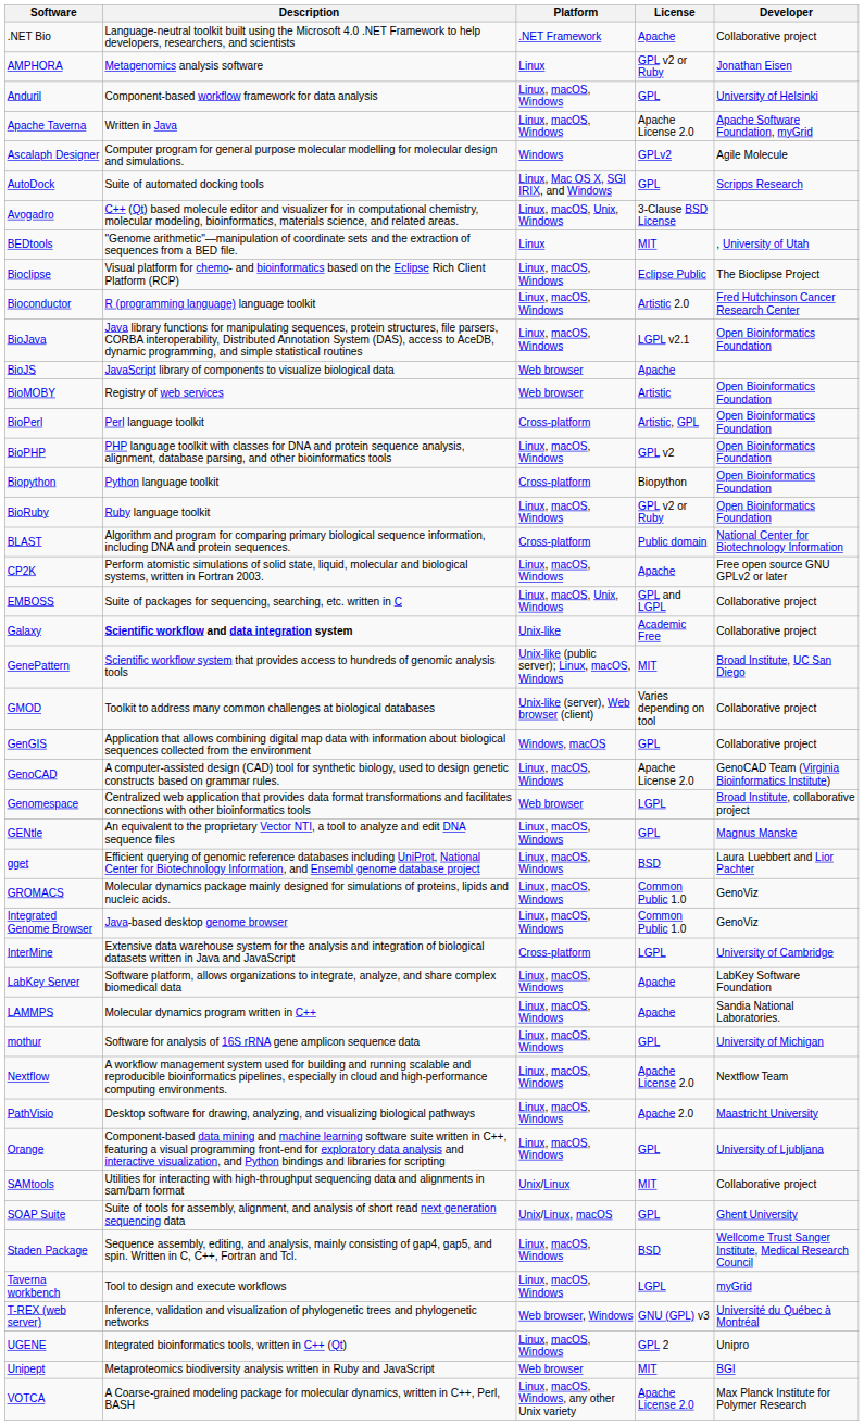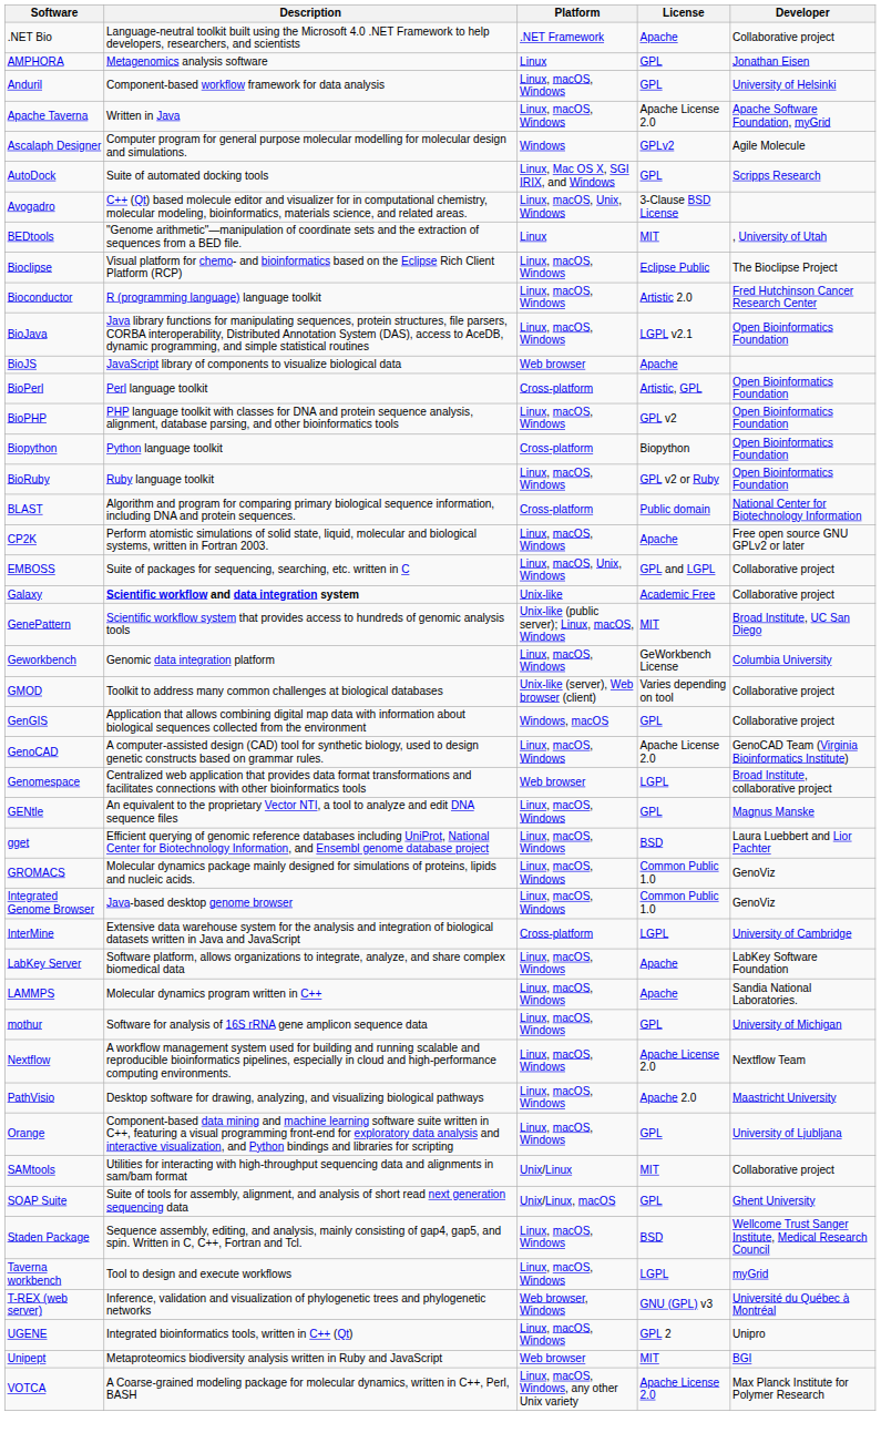 <table class="wikitable sortable">
 <tr>
 <th>Software</th>
 <th>Description</th>
 <th>Platform</th>
 <th>License</th>
 <th>Developer</th>
 </tr>
 <tr>
 <td>.NET Bio</td>
 <td>Language-neutral toolkit built using the Microsoft 4.0 .NET Framework to help developers, researchers, and scientists</td>
 <td><a href='#'>.NET Framework</a></td>
 <td><a href='#'>Apache</a></td>
 <td>Collaborative project</td>
 </tr>
 <tr>
 <td><a href='#'>AMPHORA</a></td>
 <td><a href='#'>Metagenomics</a> analysis software</td>
 <td><a href='#'>Linux</a></td>
-<td><a href='#'>GPL</a> v2 or <a href='#'>Ruby</a></td>
+<td><a href='#'>GPL</a></td>
 <td><a href='#'>Jonathan Eisen</a></td>
 </tr>
 <tr>
 <td><a href='#'>Anduril</a></td>
 <td>Component-based <a href='#'>workflow</a> framework for data analysis</td>
 <td><a href='#'>Linux</a>, <a href='#'>macOS</a>, <a href='#'>Windows</a></td>
 <td><a href='#'>GPL</a></td>
 <td><a href='#'>University of Helsinki</a></td>
 </tr>
 <tr>
 <td><a href='#'>Apache Taverna</a></td>
 <td>Written in <a href='#'>Java</a></td>
 <td><a href='#'>Linux</a>, <a href='#'>macOS</a>, <a href='#'>Windows</a></td>
 <td>Apache License 2.0</td>
 <td><a href='#'>Apache Software Foundation</a>, <a href='#'>myGrid</a></td>
 </tr>
 <tr>
 <td><a href='#'>Ascalaph Designer</a></td>
 <td>Computer program for general purpose molecular modelling for molecular design and simulations.</td>
 <td><a href='#'>Windows</a></td>
 <td><a href='#'>GPLv2</a></td>
 <td>Agile Molecule</td>
 </tr>
 <tr>
 <td><a href='#'>AutoDock</a></td>
 <td>Suite of automated docking tools</td>
 <td><a href='#'>Linux</a>, <a href='#'>Mac OS X</a>, <a href='#'>SGI IRIX</a>, and <a href='#'>Windows</a></td>
 <td><a href='#'>GPL</a></td>
 <td><a href='#'>Scripps Research</a></td>
 </tr>
 <tr>
 <td><a href='#'>Avogadro</a></td>
 <td><a href='#'>C++</a> (<a href='#'>Qt</a>) based molecule editor and visualizer for in computational chemistry, molecular modeling, bioinformatics, materials science, and related areas.</td>
 <td><a href='#'>Linux</a>, <a href='#'>macOS</a>, <a href='#'>Unix</a>, <a href='#'>Windows</a></td>
 <td>3-Clause <a href='#'>BSD License</a></td>
 <td></td>
 </tr>
 <tr>
 <td><a href='#'>BEDtools</a></td>
 <td>"Genome arithmetic"—manipulation of coordinate sets and the extraction of sequences from a BED file.</td>
 <td><a href='#'>Linux</a></td>
 <td><a href='#'>MIT</a></td>
 <td>, <a href='#'>University of Utah</a></td>
 </tr>
 <tr>
 <td><a href='#'>Bioclipse</a></td>
 <td>Visual platform for <a href='#'>chemo</a>- and <a href='#'>bioinformatics</a> based on the <a href='#'>Eclipse</a> Rich Client Platform (RCP)</td>
 <td><a href='#'>Linux</a>, <a href='#'>macOS</a>, <a href='#'>Windows</a></td>
 <td><a href='#'>Eclipse Public</a></td>
 <td>The Bioclipse Project</td>
 </tr>
 <tr>
 <td><a href='#'>Bioconductor</a></td>
 <td><a href='#'>R (programming language)</a> language toolkit</td>
 <td><a href='#'>Linux</a>, <a href='#'>macOS</a>, <a href='#'>Windows</a></td>
 <td><a href='#'>Artistic</a> 2.0</td>
 <td><a href='#'>Fred Hutchinson Cancer Research Center</a></td>
 </tr>
 <tr>
 <td><a href='#'>BioJava</a></td>
 <td><a href='#'>Java</a> library functions for manipulating sequences, protein structures, file parsers, CORBA interoperability, Distributed Annotation System (DAS), access to AceDB, dynamic programming, and simple statistical routines</td>
 <td><a href='#'>Linux</a>, <a href='#'>macOS</a>, <a href='#'>Windows</a></td>
 <td><a href='#'>LGPL</a> v2.1</td>
 <td><a href='#'>Open Bioinformatics Foundation</a></td>
 </tr>
 <tr>
 <td><a href='#'>BioJS</a></td>
 <td><a href='#'>JavaScript</a> library of components to visualize biological data</td>
 <td><a href='#'>Web browser</a></td>
 <td><a href='#'>Apache</a></td>
 <td></td>
 </tr>
 <tr>
-<td><a href='#'>BioMOBY</a></td>
-<td>Registry of <a href='#'>web services</a></td>
-<td><a href='#'>Web browser</a></td>
-<td><a href='#'>Artistic</a></td>
-<td><a href='#'>Open Bioinformatics Foundation</a></td>
-</tr>
-<tr>
 <td><a href='#'>BioPerl</a></td>
 <td><a href='#'>Perl</a> language toolkit</td>
 <td><a href='#'>Cross-platform</a></td>
 <td><a href='#'>Artistic</a>, <a href='#'>GPL</a></td>
 <td><a href='#'>Open Bioinformatics Foundation</a></td>
 </tr>
 <tr>
 <td><a href='#'>BioPHP</a></td>
 <td><a href='#'>PHP</a> language toolkit with classes for DNA and protein sequence analysis, alignment, database parsing, and other bioinformatics tools</td>
 <td><a href='#'>Linux</a>, <a href='#'>macOS</a>, <a href='#'>Windows</a></td>
 <td><a href='#'>GPL</a> v2</td>
 <td><a href='#'>Open Bioinformatics Foundation</a></td>
 </tr>
 <tr>
 <td><a href='#'>Biopython</a></td>
 <td><a href='#'>Python</a> language toolkit</td>
 <td><a href='#'>Cross-platform</a></td>
 <td>Biopython</td>
 <td><a href='#'>Open Bioinformatics Foundation</a></td>
 </tr>
 <tr>
 <td><a href='#'>BioRuby</a></td>
 <td><a href='#'>Ruby</a> language toolkit</td>
 <td><a href='#'>Linux</a>, <a href='#'>macOS</a>, <a href='#'>Windows</a></td>
 <td><a href='#'>GPL</a> v2 or <a href='#'>Ruby</a></td>
 <td><a href='#'>Open Bioinformatics Foundation</a></td>
 </tr>
 <tr>
 <td><a href='#'>BLAST</a></td>
 <td>Algorithm and program for comparing primary biological sequence information, including DNA and protein sequences.</td>
 <td><a href='#'>Cross-platform</a></td>
 <td><a href='#'>Public domain</a></td>
 <td><a href='#'>National Center for Biotechnology Information</a></td>
 </tr>
 <tr>
 <td><a href='#'>CP2K</a></td>
 <td>Perform atomistic simulations of solid state, liquid, molecular and biological systems, written in Fortran 2003.</td>
 <td><a href='#'>Linux</a>, <a href='#'>macOS</a>, <a href='#'>Windows</a></td>
 <td><a href='#'>Apache</a></td>
 <td>Free open source GNU GPLv2 or later</td>
 </tr>
 <tr>
 <td><a href='#'>EMBOSS</a></td>
 <td>Suite of packages for sequencing, searching, etc. written in <a href='#'>C</a></td>
 <td><a href='#'>Linux</a>, <a href='#'>macOS</a>, <a href='#'>Unix</a>, <a href='#'>Windows</a></td>
 <td><a href='#'>GPL</a> and <a href='#'>LGPL</a></td>
 <td>Collaborative project</td>
 </tr>
 <tr>
 <td><a href='#'>Galaxy</a></td>
 <td><strong><a href='#'>Scientific workflow</a> and <a href='#'>data integration</a> system</strong></td>
 <td><a href='#'>Unix-like</a></td>
 <td><a href='#'>Academic Free</a></td>
 <td>Collaborative project</td>
 </tr>
 <tr>
 <td><a href='#'>GenePattern</a></td>
 <td><a href='#'>Scientific workflow system</a> that provides access to hundreds of genomic analysis tools</td>
 <td><a href='#'>Unix-like</a> (public server); <a href='#'>Linux</a>, <a href='#'>macOS</a>, <a href='#'>Windows</a></td>
 <td><a href='#'>MIT</a></td>
 <td><a href='#'>Broad Institute</a>, <a href='#'>UC San Diego</a></td>
+</tr>
+<tr>
+<td><a href='#'>Geworkbench</a></td>
+<td>Genomic <a href='#'>data integration</a> platform</td>
+<td><a href='#'>Linux</a>, <a href='#'>macOS</a>, <a href='#'>Windows</a></td>
+<td>GeWorkbench License</td>
+<td><a href='#'>Columbia University</a></td>
 </tr>
 <tr>
 <td><a href='#'>GMOD</a></td>
 <td>Toolkit to address many common challenges at biological databases</td>
 <td><a href='#'>Unix-like</a> (server), <a href='#'>Web browser</a> (client)</td>
 <td>Varies depending on tool</td>
 <td>Collaborative project</td>
 </tr>
 <tr>
 <td><a href='#'>GenGIS</a></td>
 <td>Application that allows combining digital map data with information about biological sequences collected from the environment</td>
 <td><a href='#'>Windows</a>, <a href='#'>macOS</a></td>
 <td><a href='#'>GPL</a></td>
 <td>Collaborative project</td>
 </tr>
 <tr>
 <td><a href='#'>GenoCAD</a></td>
 <td>A computer-assisted design (CAD) tool for synthetic biology, used to design genetic constructs based on grammar rules.</td>
 <td><a href='#'>Linux</a>, <a href='#'>macOS</a>, <a href='#'>Windows</a></td>
 <td>Apache License 2.0</td>
 <td>GenoCAD Team (<a href='#'>Virginia Bioinformatics Institute</a>)</td>
 </tr>
 <tr>
 <td><a href='#'>Genomespace</a></td>
 <td>Centralized web application that provides data format transformations and facilitates connections with other bioinformatics tools</td>
 <td><a href='#'>Web browser</a></td>
 <td><a href='#'>LGPL</a></td>
 <td><a href='#'>Broad Institute</a>, collaborative project</td>
 </tr>
 <tr>
 <td><a href='#'>GENtle</a></td>
 <td>An equivalent to the proprietary <a href='#'>Vector NTI</a>, a tool to analyze and edit <a href='#'>DNA</a> sequence files</td>
 <td><a href='#'>Linux</a>, <a href='#'>macOS</a>, <a href='#'>Windows</a></td>
 <td><a href='#'>GPL</a></td>
 <td><a href='#'>Magnus Manske</a></td>
 </tr>
 <tr>
 <td><a href='#'>gget</a></td>
 <td>Efficient querying of genomic reference databases including <a href='#'>UniProt</a>, <a href='#'>National Center for Biotechnology Information</a>, and <a href='#'>Ensembl genome database project</a></td>
 <td><a href='#'>Linux</a>, <a href='#'>macOS</a>, <a href='#'>Windows</a></td>
 <td><a href='#'>BSD</a></td>
 <td>Laura Luebbert and <a href='#'>Lior Pachter</a></td>
 </tr>
 <tr>
 <td><a href='#'>GROMACS</a></td>
 <td>Molecular dynamics package mainly designed for simulations of proteins, lipids and nucleic acids.</td>
 <td><a href='#'>Linux</a>, <a href='#'>macOS</a>, <a href='#'>Windows</a></td>
 <td><a href='#'>Common Public</a> 1.0</td>
 <td>GenoViz</td>
 </tr>
 <tr>
 <td><a href='#'>Integrated Genome Browser</a></td>
 <td><a href='#'>Java</a>-based desktop <a href='#'>genome browser</a></td>
 <td><a href='#'>Linux</a>, <a href='#'>macOS</a>, <a href='#'>Windows</a></td>
 <td><a href='#'>Common Public</a> 1.0</td>
 <td>GenoViz</td>
 </tr>
 <tr>
 <td><a href='#'>InterMine</a></td>
 <td>Extensive data warehouse system for the analysis and integration of biological datasets written in Java and JavaScript</td>
 <td><a href='#'>Cross-platform</a></td>
 <td><a href='#'>LGPL</a></td>
 <td><a href='#'>University of Cambridge</a></td>
 </tr>
 <tr>
 <td><a href='#'>LabKey Server</a></td>
 <td>Software platform, allows organizations to integrate, analyze, and share complex biomedical data</td>
 <td><a href='#'>Linux</a>, <a href='#'>macOS</a>, <a href='#'>Windows</a></td>
 <td><a href='#'>Apache</a></td>
 <td>LabKey Software Foundation</td>
 </tr>
 <tr>
 <td><a href='#'>LAMMPS</a></td>
 <td>Molecular dynamics program written in <a href='#'>C++</a></td>
 <td><a href='#'>Linux</a>, <a href='#'>macOS</a>, <a href='#'>Windows</a></td>
 <td><a href='#'>Apache</a></td>
 <td>Sandia National Laboratories.</td>
 </tr>
 <tr>
 <td><a href='#'>mothur</a></td>
 <td>Software for analysis of <a href='#'>16S rRNA</a> gene amplicon sequence data</td>
 <td><a href='#'>Linux</a>, <a href='#'>macOS</a>, <a href='#'>Windows</a></td>
 <td><a href='#'>GPL</a></td>
 <td><a href='#'>University of Michigan</a></td>
 </tr>
 <tr>
 <td><a href='#'>Nextflow</a></td>
 <td>A workflow management system used for building and running scalable and reproducible bioinformatics pipelines, especially in cloud and high-performance computing environments.</td>
 <td><a href='#'>Linux</a>, <a href='#'>macOS</a>, <a href='#'>Windows</a></td>
 <td><a href='#'>Apache License</a> 2.0</td>
 <td>Nextflow Team</td>
 </tr>
 <tr>
 <td><a href='#'>PathVisio</a></td>
 <td>Desktop software for drawing, analyzing, and visualizing biological pathways</td>
 <td><a href='#'>Linux</a>, <a href='#'>macOS</a>, <a href='#'>Windows</a></td>
 <td><a href='#'>Apache</a> 2.0</td>
 <td><a href='#'>Maastricht University</a></td>
 </tr>
 <tr>
 <td><a href='#'>Orange</a></td>
 <td>Component-based <a href='#'>data mining</a> and <a href='#'>machine learning</a> software suite written in C++, featuring a visual programming front-end for <a href='#'>exploratory data analysis</a> and <a href='#'>interactive visualization</a>, and <a href='#'>Python</a> bindings and libraries for scripting</td>
 <td><a href='#'>Linux</a>, <a href='#'>macOS</a>, <a href='#'>Windows</a></td>
 <td><a href='#'>GPL</a></td>
 <td><a href='#'>University of Ljubljana</a></td>
 </tr>
 <tr>
 <td><a href='#'>SAMtools</a></td>
 <td>Utilities for interacting with high-throughput sequencing data and alignments in sam/bam format</td>
 <td><a href='#'>Unix</a>/<a href='#'>Linux</a></td>
 <td><a href='#'>MIT</a></td>
 <td>Collaborative project</td>
 </tr>
 <tr>
 <td><a href='#'>SOAP Suite</a></td>
 <td>Suite of tools for assembly, alignment, and analysis of short read <a href='#'>next generation sequencing</a> data</td>
 <td><a href='#'>Unix</a>/<a href='#'>Linux</a>, <a href='#'>macOS</a></td>
 <td><a href='#'>GPL</a></td>
 <td><a href='#'>Ghent University</a></td>
 </tr>
 <tr>
 <td><a href='#'>Staden Package</a></td>
 <td>Sequence assembly, editing, and analysis, mainly consisting of gap4, gap5, and spin. Written in C, C++, Fortran and Tcl.</td>
 <td><a href='#'>Linux</a>, <a href='#'>macOS</a>, <a href='#'>Windows</a></td>
 <td><a href='#'>BSD</a></td>
 <td><a href='#'>Wellcome Trust Sanger Institute</a>, <a href='#'>Medical Research Council</a></td>
 </tr>
 <tr>
 <td><a href='#'>Taverna workbench</a></td>
 <td>Tool to design and execute workflows</td>
 <td><a href='#'>Linux</a>, <a href='#'>macOS</a>, <a href='#'>Windows</a></td>
 <td><a href='#'>LGPL</a></td>
 <td><a href='#'>myGrid</a></td>
 </tr>
 <tr>
 <td><a href='#'>T-REX (web server)</a></td>
 <td>Inference, validation and visualization of phylogenetic trees and phylogenetic networks</td>
 <td><a href='#'>Web browser</a>, <a href='#'>Windows</a></td>
 <td><a href='#'>GNU (GPL)</a> v3</td>
 <td><a href='#'>Université du Québec à Montréal</a></td>
 </tr>
 <tr>
 <td><a href='#'>UGENE</a></td>
 <td>Integrated bioinformatics tools, written in <a href='#'>C++</a> (<a href='#'>Qt</a>)</td>
 <td><a href='#'>Linux</a>, <a href='#'>macOS</a>, <a href='#'>Windows</a></td>
 <td><a href='#'>GPL</a> 2</td>
 <td>Unipro</td>
 </tr>
 <tr>
 <td><a href='#'>Unipept</a></td>
 <td>Metaproteomics biodiversity analysis written in Ruby and JavaScript</td>
 <td><a href='#'>Web browser</a></td>
 <td><a href='#'>MIT</a></td>
 <td><a href='#'>BGI</a></td>
 </tr>
 <tr>
 <td><a href='#'>VOTCA</a></td>
 <td>A Coarse-grained modeling package for molecular dynamics, written in C++, Perl, BASH</td>
 <td><a href='#'>Linux</a>, <a href='#'>macOS</a>, <a href='#'>Windows</a>, any other Unix variety</td>
 <td><a href='#'>Apache License 2.0</a></td>
 <td>Max Planck Institute for Polymer Research</td>
 </tr>
 </table>
